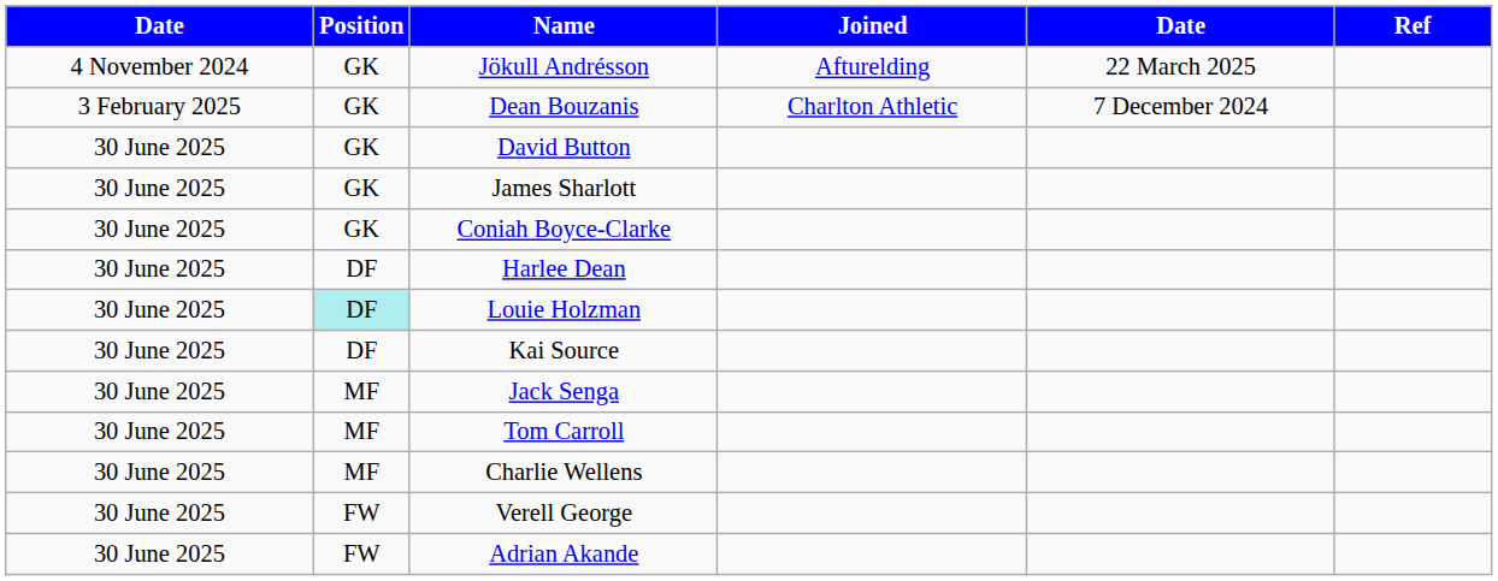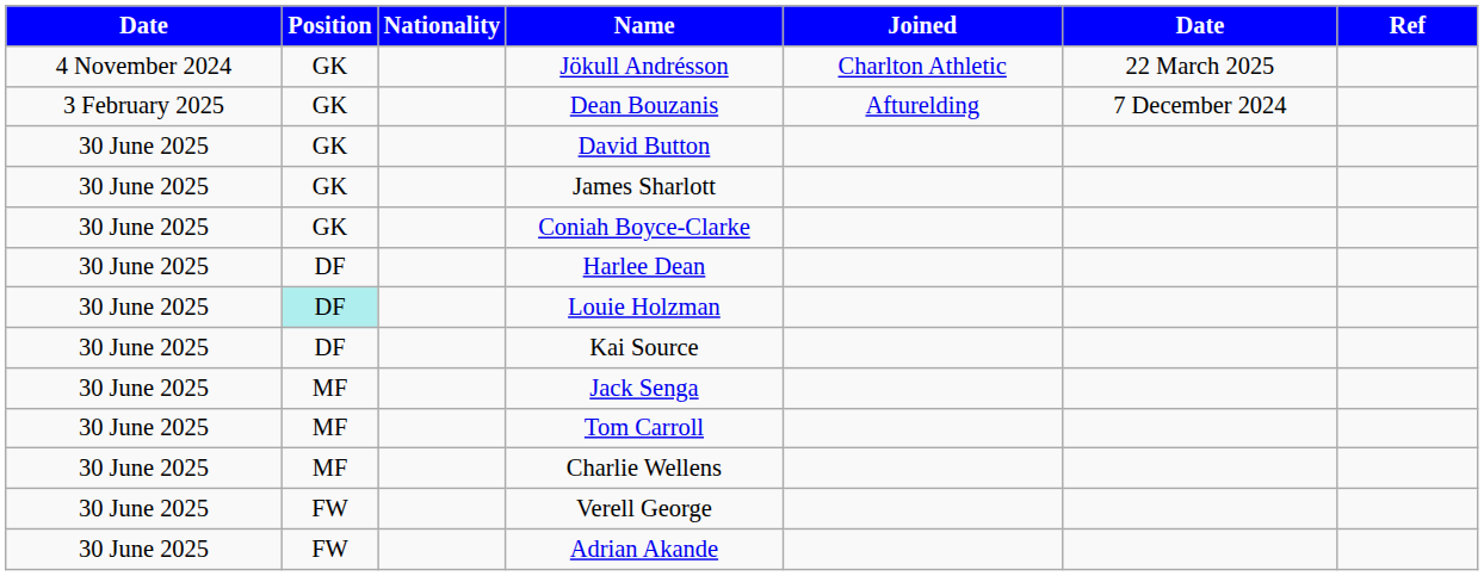 <table class="wikitable"  style="text-align:center; font-size:90%; ">
 <tr>
 <th style="background:#00f; color:white; width:200px;">Date</th>
 <th style="background:#00f; color:white; width:50px;">Position</th>
+<th style="background:#00f; color:white; width:50px;">Nationality</th>
 <th style="background:#00f; color:white; width:200px;">Name</th>
 <th style="background:#00f; color:white; width:200px;">Joined</th>
 <th style="background:#00f; color:white; width:200px;">Date</th>
 <th style="background:#00f; color:white; width:100px;">Ref</th>
 </tr>
 <tr>
 <td>4 November 2024</td>
 <td>GK</td>
+<td></td>
 <td><a href='#'>Jökull Andrésson</a></td>
-<td><a href='#'>Afturelding</a></td>
+<td><a href='#'>Charlton Athletic</a></td>
 <td>22 March 2025</td>
 <td></td>
 </tr>
 <tr>
 <td>3 February 2025</td>
 <td>GK</td>
+<td></td>
 <td><a href='#'>Dean Bouzanis</a></td>
-<td><a href='#'>Charlton Athletic</a></td>
+<td><a href='#'>Afturelding</a></td>
 <td>7 December 2024</td>
 <td></td>
 </tr>
 <tr>
 <td>30 June 2025</td>
 <td>GK</td>
+<td></td>
 <td><a href='#'>David Button</a></td>
 <td></td>
 <td></td>
 <td></td>
 </tr>
 <tr>
 <td>30 June 2025</td>
 <td>GK</td>
+<td></td>
 <td>James Sharlott</td>
 <td></td>
 <td></td>
 <td></td>
 </tr>
 <tr>
 <td>30 June 2025</td>
 <td>GK</td>
+<td></td>
 <td><a href='#'>Coniah Boyce-Clarke</a></td>
 <td></td>
 <td></td>
 <td></td>
 </tr>
 <tr>
 <td>30 June 2025</td>
 <td>DF</td>
+<td></td>
 <td><a href='#'>Harlee Dean</a></td>
 <td></td>
 <td></td>
 <td></td>
 </tr>
 <tr>
 <td>30 June 2025</td>
 <td style="background: paleturquoise;">DF</td>
+<td></td>
 <td><a href='#'>Louie Holzman</a></td>
 <td></td>
 <td></td>
 <td></td>
 </tr>
 <tr>
 <td>30 June 2025</td>
 <td>DF</td>
+<td></td>
 <td>Kai Source</td>
 <td></td>
 <td></td>
 <td></td>
 </tr>
 <tr>
 <td>30 June 2025</td>
 <td>MF</td>
+<td></td>
 <td><a href='#'>Jack Senga</a></td>
 <td></td>
 <td></td>
 <td></td>
 </tr>
 <tr>
 <td>30 June 2025</td>
 <td>MF</td>
+<td></td>
 <td><a href='#'>Tom Carroll</a></td>
 <td></td>
 <td></td>
 <td></td>
 </tr>
 <tr>
 <td>30 June 2025</td>
 <td>MF</td>
+<td></td>
 <td>Charlie Wellens</td>
 <td></td>
 <td></td>
 <td></td>
 </tr>
 <tr>
 <td>30 June 2025</td>
 <td>FW</td>
+<td></td>
 <td>Verell George</td>
 <td></td>
 <td></td>
 <td></td>
 </tr>
 <tr>
 <td>30 June 2025</td>
 <td>FW</td>
+<td></td>
 <td><a href='#'>Adrian Akande</a></td>
 <td></td>
 <td></td>
 <td><br></td>
 </tr>
 </table>
